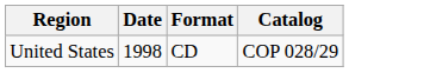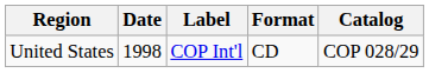 <table class="wikitable">
 <tr>
 <th>Region</th>
 <th>Date</th>
+<th>Label</th>
 <th>Format</th>
 <th>Catalog</th>
 </tr>
 <tr>
 <td>United States</td>
 <td>1998</td>
+<td><a href='#'>COP Int'l</a></td>
 <td>CD</td>
 <td>COP 028/29</td>
 </tr>
 </table>
